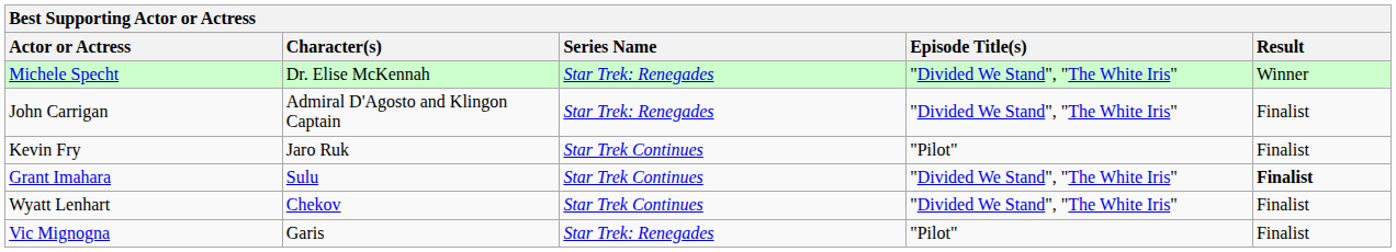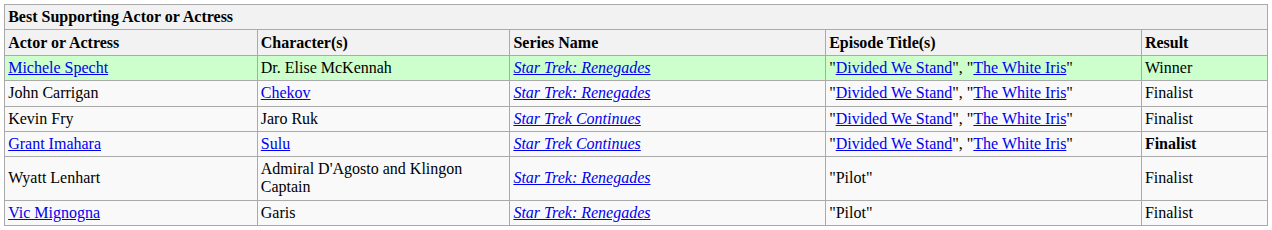 <table class="wikitable" width=100%>
 <tr>
 <th colspan="5" ! style="text-align:left;">Best Supporting Actor or Actress</th>
 </tr>
 <tr>
 <th style="text-align:left; width: 20%;"><strong>Actor or Actress</strong></th>
 <th style="text-align:left; width: 20%;"><strong>Character(s)</strong></th>
 <th style="text-align:left; width: 25%;"><strong>Series Name</strong></th>
 <th style="text-align:left; width: 25%;"><strong>Episode Title(s)</strong></th>
 <th style="text-align:left; width: 10%;"><strong>Result</strong></th>
 </tr>
 <tr style="background-color:#ccffcc;">
 <td><a href='#'>Michele Specht</a></td>
 <td>Dr. Elise McKennah</td>
 <td><em><a href='#'>Star Trek: Renegades</a></em></td>
 <td>"<a href='#'>Divided We Stand</a>", "<a href='#'>The White Iris</a>"</td>
 <td>Winner</td>
 </tr>
 <tr>
 <td>John Carrigan</td>
-<td>Admiral D'Agosto and Klingon Captain</td>
+<td><a href='#'>Chekov</a></td>
 <td><em><a href='#'>Star Trek: Renegades</a></em></td>
 <td>"<a href='#'>Divided We Stand</a>", "<a href='#'>The White Iris</a>"</td>
 <td>Finalist</td>
 </tr>
 <tr>
 <td>Kevin Fry</td>
 <td>Jaro Ruk</td>
 <td><em><a href='#'>Star Trek Continues</a></em></td>
-<td>"Pilot"</td>
+<td>"<a href='#'>Divided We Stand</a>", "<a href='#'>The White Iris</a>"</td>
 <td>Finalist</td>
 </tr>
 <tr>
 <td><a href='#'>Grant Imahara</a></td>
 <td><a href='#'>Sulu</a></td>
 <td><em><a href='#'>Star Trek Continues</a></em></td>
 <td>"<a href='#'>Divided We Stand</a>", "<a href='#'>The White Iris</a>"</td>
 <td><strong>Finalist</strong></td>
 </tr>
 <tr>
 <td>Wyatt Lenhart</td>
-<td><a href='#'>Chekov</a></td>
-<td><em><a href='#'>Star Trek Continues</a></em></td>
-<td>"<a href='#'>Divided We Stand</a>", "<a href='#'>The White Iris</a>"</td>
+<td>Admiral D'Agosto and Klingon Captain</td>
+<td><em><a href='#'>Star Trek: Renegades</a></em></td>
+<td>"Pilot"</td>
 <td>Finalist</td>
 </tr>
 <tr>
 <td><a href='#'>Vic Mignogna</a></td>
 <td>Garis</td>
 <td><em><a href='#'>Star Trek: Renegades</a></em></td>
 <td>"Pilot"</td>
 <td>Finalist</td>
 </tr>
 </table>
